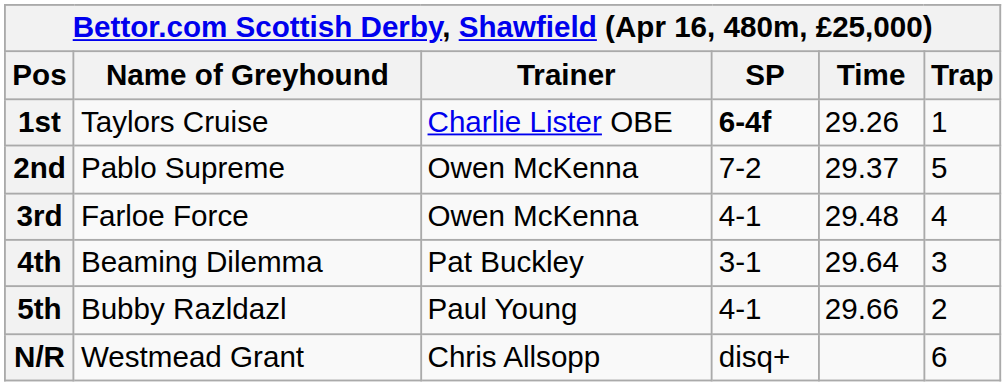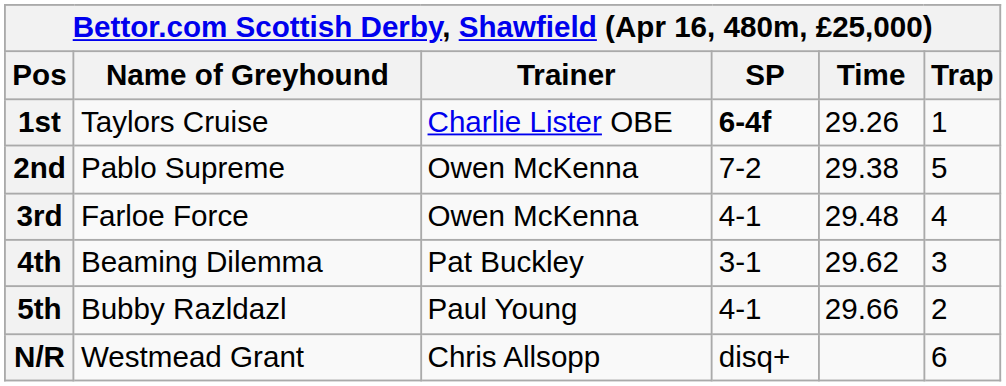 <table class="wikitable">
 <tr>
 <th colspan="6"><a href='#'>Bettor.com Scottish Derby</a>, <a href='#'>Shawfield</a> (Apr 16, 480m, £25,000)</th>
 </tr>
 <tr>
 <th width=30>Pos</th>
 <th width=180>Name of Greyhound</th>
 <th width=150>Trainer</th>
 <th width=50>SP</th>
 <th width=50>Time</th>
 <th width=30>Trap</th>
 </tr>
 <tr>
 <th>1st</th>
 <td>Taylors Cruise</td>
 <td><a href='#'>Charlie Lister</a> OBE</td>
 <td><strong>6-4f</strong></td>
 <td>29.26</td>
 <td>1</td>
 </tr>
 <tr>
 <th>2nd</th>
 <td>Pablo Supreme</td>
 <td>Owen McKenna</td>
 <td>7-2</td>
-<td>29.37</td>
+<td>29.38</td>
 <td>5</td>
 </tr>
 <tr>
 <th>3rd</th>
 <td>Farloe Force</td>
 <td>Owen McKenna</td>
 <td>4-1</td>
 <td>29.48</td>
 <td>4</td>
 </tr>
 <tr>
 <th>4th</th>
 <td>Beaming Dilemma</td>
 <td>Pat Buckley</td>
 <td>3-1</td>
-<td>29.64</td>
+<td>29.62</td>
 <td>3</td>
 </tr>
 <tr>
 <th>5th</th>
 <td>Bubby Razldazl</td>
 <td>Paul Young</td>
 <td>4-1</td>
 <td>29.66</td>
 <td>2</td>
 </tr>
 <tr>
 <th>N/R</th>
 <td>Westmead Grant </td>
 <td>Chris Allsopp</td>
 <td>disq+</td>
 <td></td>
 <td>6</td>
 </tr>
 </table>
